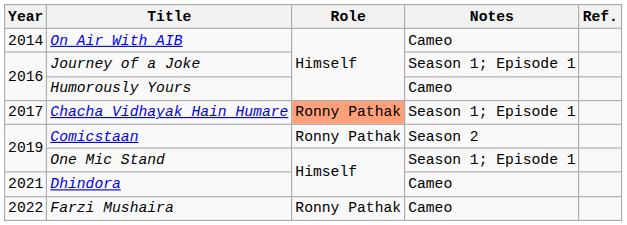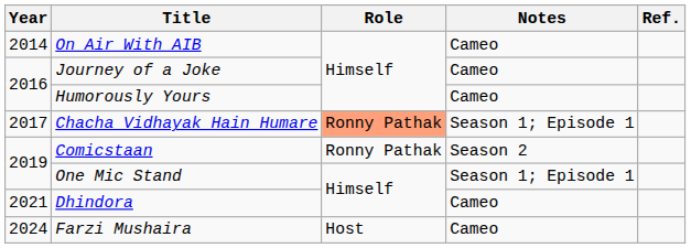 <table class="wikitable">
 <tr>
 <th>Year</th>
 <th>Title</th>
 <th>Role</th>
 <th>Notes</th>
 <th>Ref.</th>
 </tr>
 <tr>
 <td>2014</td>
 <td><em><a href='#'>On Air With AIB</a></em></td>
 <td rowspan="3">Himself</td>
 <td>Cameo</td>
 <td></td>
 </tr>
 <tr>
 <td rowspan="2">2016</td>
 <td><em>Journey of a Joke</em></td>
-<td>Season 1; Episode 1</td>
+<td>Cameo</td>
 <td></td>
 </tr>
 <tr>
 <td><em>Humorously Yours</em></td>
 <td>Cameo</td>
 <td></td>
 </tr>
 <tr>
 <td>2017</td>
 <td><em><a href='#'>Chacha Vidhayak Hain Humare</a></em></td>
 <td style="background: lightsalmon;">Ronny Pathak</td>
 <td>Season 1; Episode 1</td>
 <td></td>
 </tr>
 <tr>
 <td rowspan="2">2019</td>
 <td><em><a href='#'>Comicstaan</a></em></td>
 <td>Ronny Pathak</td>
 <td>Season 2</td>
 <td></td>
 </tr>
 <tr>
 <td><em>One Mic Stand</em></td>
 <td rowspan="2">Himself</td>
 <td>Season 1; Episode 1</td>
 <td></td>
 </tr>
 <tr>
 <td>2021</td>
 <td><em><a href='#'>Dhindora</a></em></td>
 <td>Cameo</td>
 <td></td>
 </tr>
 <tr>
-<td>2022</td>
+<td>2024</td>
 <td><em>Farzi Mushaira</em></td>
-<td>Ronny Pathak</td>
+<td>Host</td>
 <td>Cameo</td>
 <td></td>
 </tr>
 </table>
